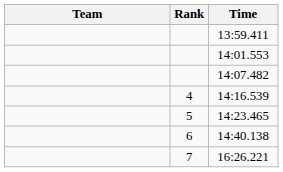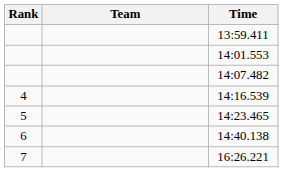 <table class=wikitable style="text-align:center">
 <tr>
+<th width=40>Rank</th>
 <th width=200>Team</th>
-<th width=40>Rank</th>
 <th width=80>Time</th>
 </tr>
 <tr>
+<td></td>
 <td align=left></td>
-<td></td>
 <td>13:59.411</td>
 </tr>
 <tr>
+<td></td>
 <td align=left></td>
-<td></td>
 <td>14:01.553</td>
 </tr>
 <tr>
+<td></td>
 <td align=left></td>
-<td></td>
 <td>14:07.482</td>
 </tr>
 <tr>
+<td>4</td>
 <td align=left></td>
-<td>4</td>
 <td>14:16.539</td>
 </tr>
 <tr>
+<td>5</td>
 <td align=left></td>
-<td>5</td>
 <td>14:23.465</td>
 </tr>
 <tr>
+<td>6</td>
 <td align=left></td>
-<td>6</td>
 <td>14:40.138</td>
 </tr>
 <tr>
+<td>7</td>
 <td align=left></td>
-<td>7</td>
 <td>16:26.221</td>
 </tr>
 </table>
